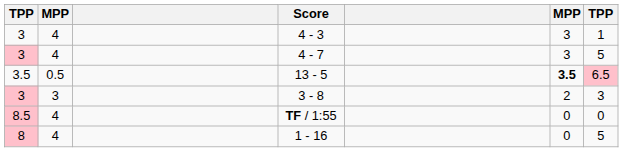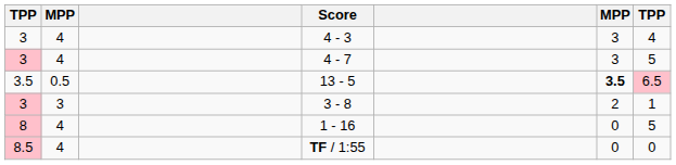 <table class="wikitable" style="text-align: center;" |>
 <tr>
 <th width="35">TPP</th>
 <th width="35">MPP</th>
 <th width="250"></th>
 <th width="75">Score</th>
 <th width="250"></th>
 <th width="35">MPP</th>
 <th width="35">TPP</th>
 </tr>
 <tr>
 <td>3</td>
 <td>4</td>
 <td style="text-align:left;"><strong></strong></td>
 <td>4 - 3</td>
 <td style="text-align:left;"></td>
 <td>3</td>
-<td>1</td>
+<td>4</td>
 </tr>
 <tr>
 <td bgcolor=pink>3</td>
 <td>4</td>
 <td style="text-align:left;"></td>
 <td>4 - 7</td>
 <td style="text-align:left;"><strong></strong></td>
 <td>3</td>
 <td>5</td>
 </tr>
 <tr>
 <td>3.5</td>
 <td>0.5</td>
 <td style="text-align:left;"><strong></strong></td>
 <td>13 - 5</td>
 <td style="text-align:left;"></td>
 <td><strong>3.5</strong></td>
 <td bgcolor=pink>6.5</td>
 </tr>
 <tr>
 <td bgcolor=pink>3</td>
 <td>3</td>
 <td style="text-align:left;"></td>
 <td>3 - 8</td>
 <td style="text-align:left;"><strong></strong></td>
 <td>2</td>
-<td>3</td>
+<td>1</td>
+</tr>
+<tr>
+<td bgcolor=pink>8</td>
+<td>4</td>
+<td style="text-align:left;"></td>
+<td>1 - 16</td>
+<td style="text-align:left;"><strong></strong></td>
+<td>0</td>
+<td>5</td>
 </tr>
 <tr>
 <td bgcolor=pink>8.5</td>
 <td>4</td>
 <td style="text-align:left;"></td>
 <td><strong>TF</strong> / 1:55</td>
 <td style="text-align:left;"><strong></strong></td>
 <td>0</td>
 <td>0</td>
 </tr>
-<tr>
-<td bgcolor=pink>8</td>
-<td>4</td>
-<td style="text-align:left;"></td>
-<td>1 - 16</td>
-<td style="text-align:left;"><strong></strong></td>
-<td>0</td>
-<td>5</td>
-</tr>
 </table>
